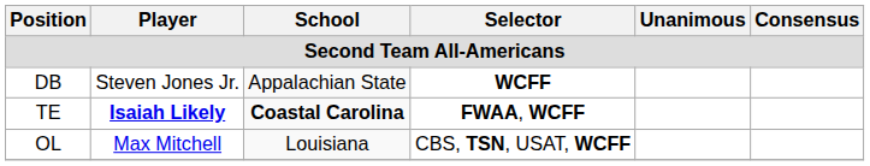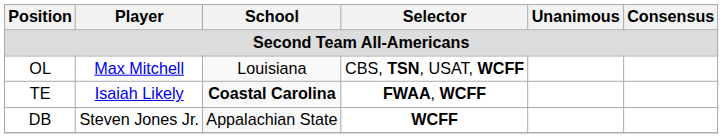 <table class="wikitable" border="0">
 <tr>
 <th>Position</th>
 <th>Player</th>
 <th>School</th>
 <th>Selector</th>
 <th>Unanimous</th>
 <th>Consensus</th>
 </tr>
 <tr>
 <td colspan="6" style="text-align:center; background:#ddd;"><strong>Second Team All-Americans</strong></td>
 </tr>
 <tr style="text-align:center;">
+<td style="background:white">OL</td>
+<td style="background:white"><a href='#'>Max Mitchell</a></td>
+<td style=>Louisiana</td>
+<td style="background:white">CBS, <strong>TSN</strong>, USAT, <strong>WCFF</strong></td>
+<td style="background:white"></td>
+<td style="background:white"></td>
+</tr>
+<tr style="text-align:center;">
+<td style="background:white">TE</td>
+<td style="background:white"><a href='#'>Isaiah Likely</a></td>
+<td style=><strong>Coastal Carolina</strong></td>
+<td style="background:white"><strong>FWAA</strong>, <strong>WCFF</strong></td>
+<td style="background:white"></td>
+<td style="background:white"></td>
+</tr>
+<tr style="text-align:center;">
 <td style="background:white">DB</td>
 <td style="background:white">Steven Jones Jr.</td>
 <td style=>Appalachian State</td>
 <td style="background:white"><strong>WCFF</strong></td>
 <td style="background:white"></td>
 <td style="background:white"></td>
 </tr>
-<tr style="text-align:center;">
-<td style="background:white">TE</td>
-<td style="background:white"><strong><a href='#'>Isaiah Likely</a></strong></td>
-<td style=><strong>Coastal Carolina</strong></td>
-<td style="background:white"><strong>FWAA</strong>, <strong>WCFF</strong></td>
-<td style="background:white"></td>
-<td style="background:white"></td>
-</tr>
-<tr style="text-align:center;">
-<td style="background:white">OL</td>
-<td style="background:white"><a href='#'>Max Mitchell</a></td>
-<td style=>Louisiana</td>
-<td style="background:white">CBS, <strong>TSN</strong>, USAT, <strong>WCFF</strong></td>
-<td style="background:white"></td>
-<td style="background:white"></td>
-</tr>
 <tr>
 </tr>
 </table>
